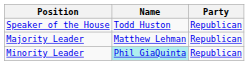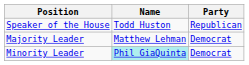 <table class=wikitable>
 <tr>
 <th>Position</th>
 <th>Name</th>
 <th>Party</th>
 </tr>
 <tr>
 <td><a href='#'>Speaker of the House</a></td>
 <td><a href='#'>Todd Huston</a></td>
 <td><a href='#'>Republican</a></td>
 </tr>
 <tr>
 <td><a href='#'>Majority Leader</a></td>
 <td><a href='#'>Matthew Lehman</a></td>
-<td><a href='#'>Republican</a></td>
+<td><a href='#'>Democrat</a></td>
 </tr>
 <tr>
 <td><a href='#'>Minority Leader</a></td>
 <td style="background: paleturquoise;"><a href='#'>Phil GiaQuinta</a></td>
-<td><a href='#'>Republican</a></td>
+<td><a href='#'>Democrat</a></td>
 </tr>
 </table>
